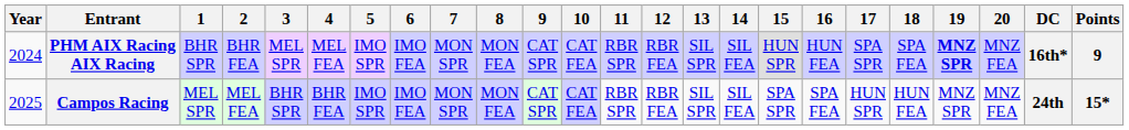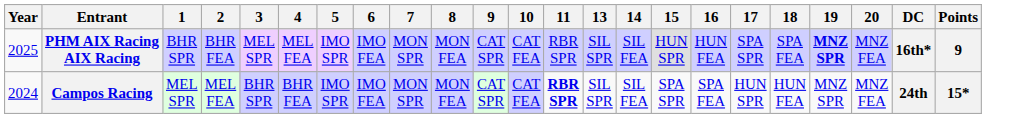 <table class="wikitable" style="text-align:center; font-size:85%;">
 <tr>
 <th>Year</th>
 <th>Entrant</th>
 <th>1</th>
 <th>2</th>
 <th>3</th>
 <th>4</th>
 <th>5</th>
 <th>6</th>
 <th>7</th>
 <th>8</th>
 <th>9</th>
 <th>10</th>
 <th>11</th>
-<th>12</th>
 <th>13</th>
 <th>14</th>
 <th>15</th>
 <th>16</th>
 <th>17</th>
 <th>18</th>
 <th>19</th>
 <th>20</th>
 <th>DC</th>
 <th>Points</th>
 </tr>
 <tr>
-<td><a href='#'>2024</a></td>
+<td><a href='#'>2025</a></td>
 <th nowrap><a href='#'>PHM AIX Racing</a><br><a href='#'>AIX Racing</a></th>
 <td style="background:#CFCFFF;"><a href='#'>BHR<br>SPR</a><br></td>
 <td style="background:#CFCFFF;"><a href='#'>BHR<br>FEA</a><br></td>
 <td style="background:#EFCFFF;"><a href='#'>MEL<br>SPR</a><br></td>
 <td style="background:#EFCFFF;"><a href='#'>MEL<br>FEA</a><br></td>
 <td style="background:#EFCFFF;"><a href='#'>IMO<br>SPR</a><br></td>
 <td style="background:#CFCFFF;"><a href='#'>IMO<br>FEA</a><br></td>
 <td style="background:#CFCFFF;"><a href='#'>MON<br>SPR</a><br></td>
 <td style="background:#CFCFFF;"><a href='#'>MON<br>FEA</a><br></td>
 <td style="background:#CFCFFF;"><a href='#'>CAT<br>SPR</a><br></td>
 <td style="background:#CFCFFF;"><a href='#'>CAT<br>FEA</a><br></td>
 <td style="background:#CFCFFF;"><a href='#'>RBR<br>SPR</a><br></td>
-<td style="background:#CFCFFF;"><a href='#'>RBR<br>FEA</a><br></td>
 <td style="background:#CFCFFF;"><a href='#'>SIL<br>SPR</a><br></td>
 <td style="background:#CFCFFF;"><a href='#'>SIL<br>FEA</a><br></td>
 <td style="background:#DFDFDF;"><a href='#'>HUN<br>SPR</a><br></td>
 <td style="background:#CFCFFF;"><a href='#'>HUN<br>FEA</a><br></td>
 <td style="background:#CFCFFF;"><a href='#'>SPA<br>SPR</a><br></td>
 <td style="background:#CFCFFF;"><a href='#'>SPA<br>FEA</a><br></td>
 <td style="background:#CFCFFF;"><strong><a href='#'>MNZ<br>SPR</a><br></strong></td>
 <td style="background:#CFCFFF;"><a href='#'>MNZ<br>FEA</a><br></td>
 <th>16th*</th>
 <th>9</th>
 </tr>
 <tr>
-<td><a href='#'>2025</a></td>
+<td><a href='#'>2024</a></td>
 <th nowrap><a href='#'>Campos Racing</a></th>
 <td style="background:#DFFFDF;"><a href='#'>MEL<br>SPR</a><br></td>
 <td style="background:#DFFFDF;"><a href='#'>MEL<br>FEA</a><br></td>
 <td style="background:#CFCFFF;"><a href='#'>BHR<br>SPR</a><br></td>
 <td style="background:#CFCFFF;"><a href='#'>BHR<br>FEA</a><br></td>
 <td style="background:#CFCFFF;"><a href='#'>IMO<br>SPR</a><br></td>
 <td style="background:#CFCFFF;"><a href='#'>IMO<br>FEA</a><br></td>
 <td style="background:#CFCFFF;"><a href='#'>MON<br>SPR</a><br></td>
 <td style="background:#CFCFFF;"><a href='#'>MON<br>FEA</a><br></td>
 <td style="background:#DFFFDF;"><a href='#'>CAT<br>SPR</a><br></td>
 <td style="background:#CFCFFF;"><a href='#'>CAT<br>FEA</a><br></td>
-<td style="background:#;"><a href='#'>RBR<br>SPR</a><br></td>
-<td style="background:#;"><a href='#'>RBR<br>FEA</a><br></td>
+<td style="background:#;"><strong><a href='#'>RBR<br>SPR</a><br></strong></td>
 <td style="background:#;"><a href='#'>SIL<br>SPR</a><br></td>
 <td style="background:#;"><a href='#'>SIL<br>FEA</a><br></td>
 <td style="background:#;"><a href='#'>SPA<br>SPR</a><br></td>
 <td style="background:#;"><a href='#'>SPA<br>FEA</a><br></td>
 <td style="background:#;"><a href='#'>HUN<br>SPR</a><br></td>
 <td style="background:#;"><a href='#'>HUN<br>FEA</a><br></td>
 <td style="background:#;"><a href='#'>MNZ<br>SPR</a><br></td>
 <td style="background:#;"><a href='#'>MNZ<br>FEA</a><br></td>
 <th>24th</th>
 <th>15*</th>
 </tr>
 </table>
